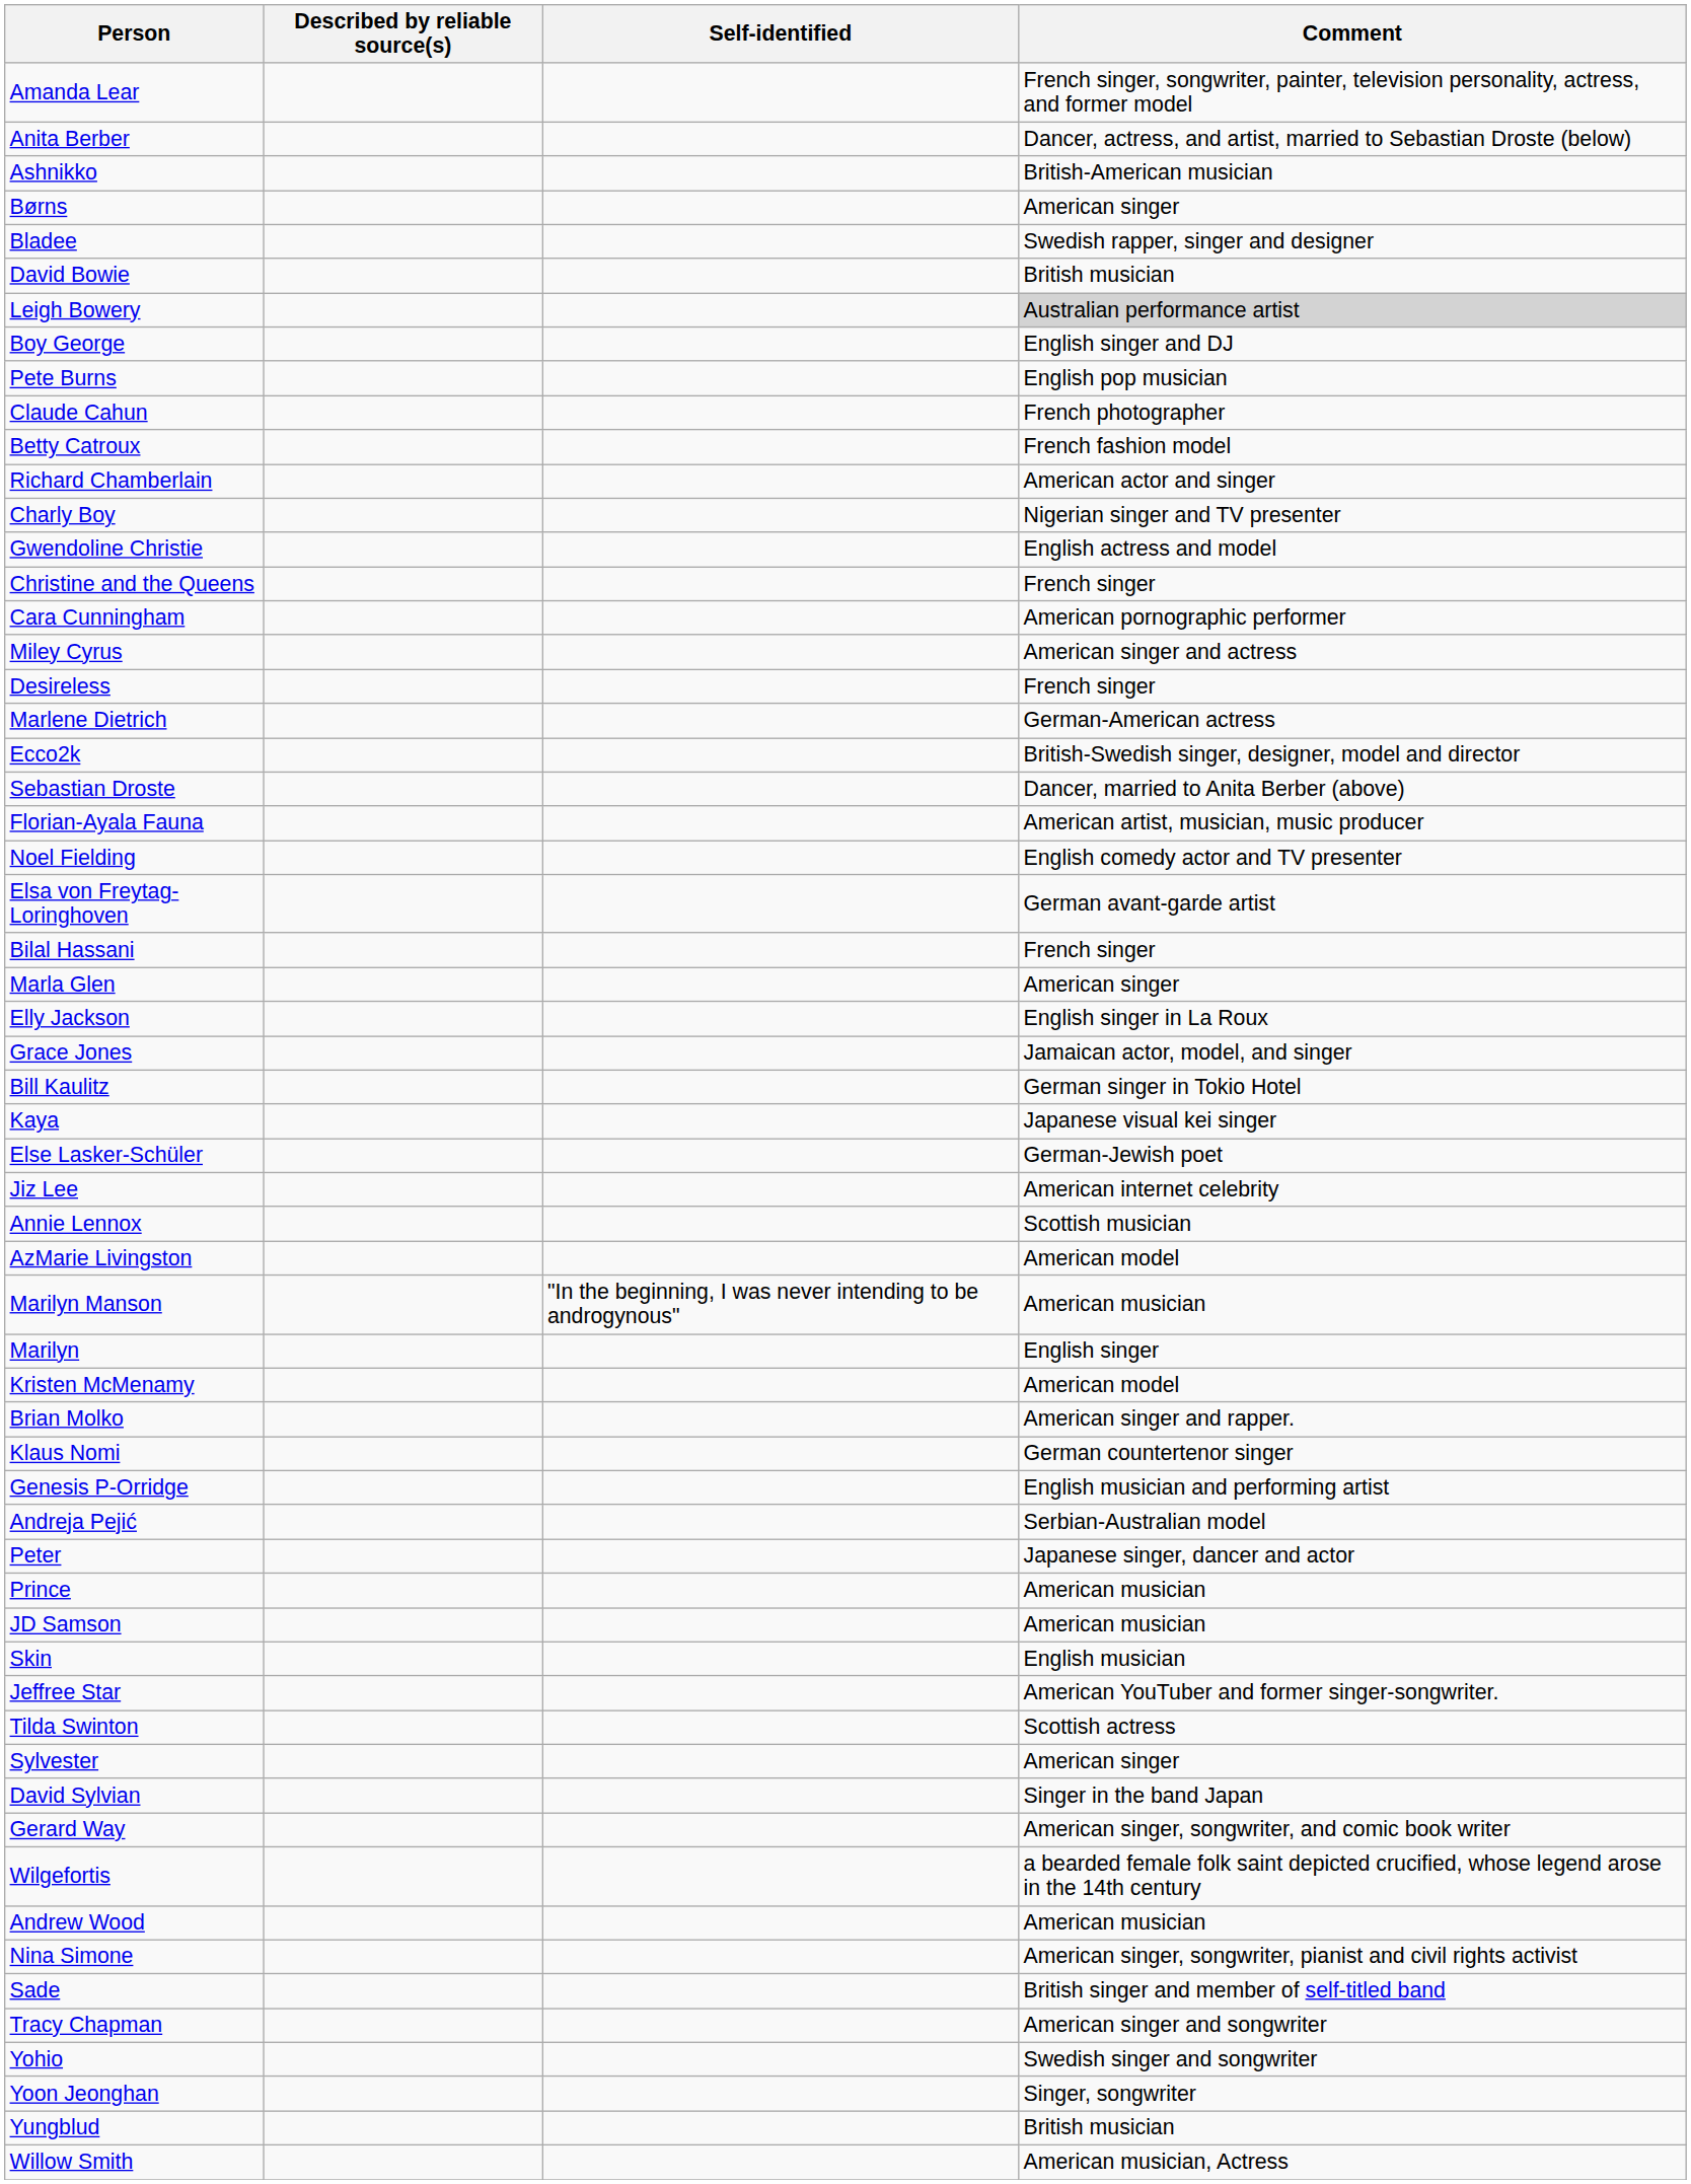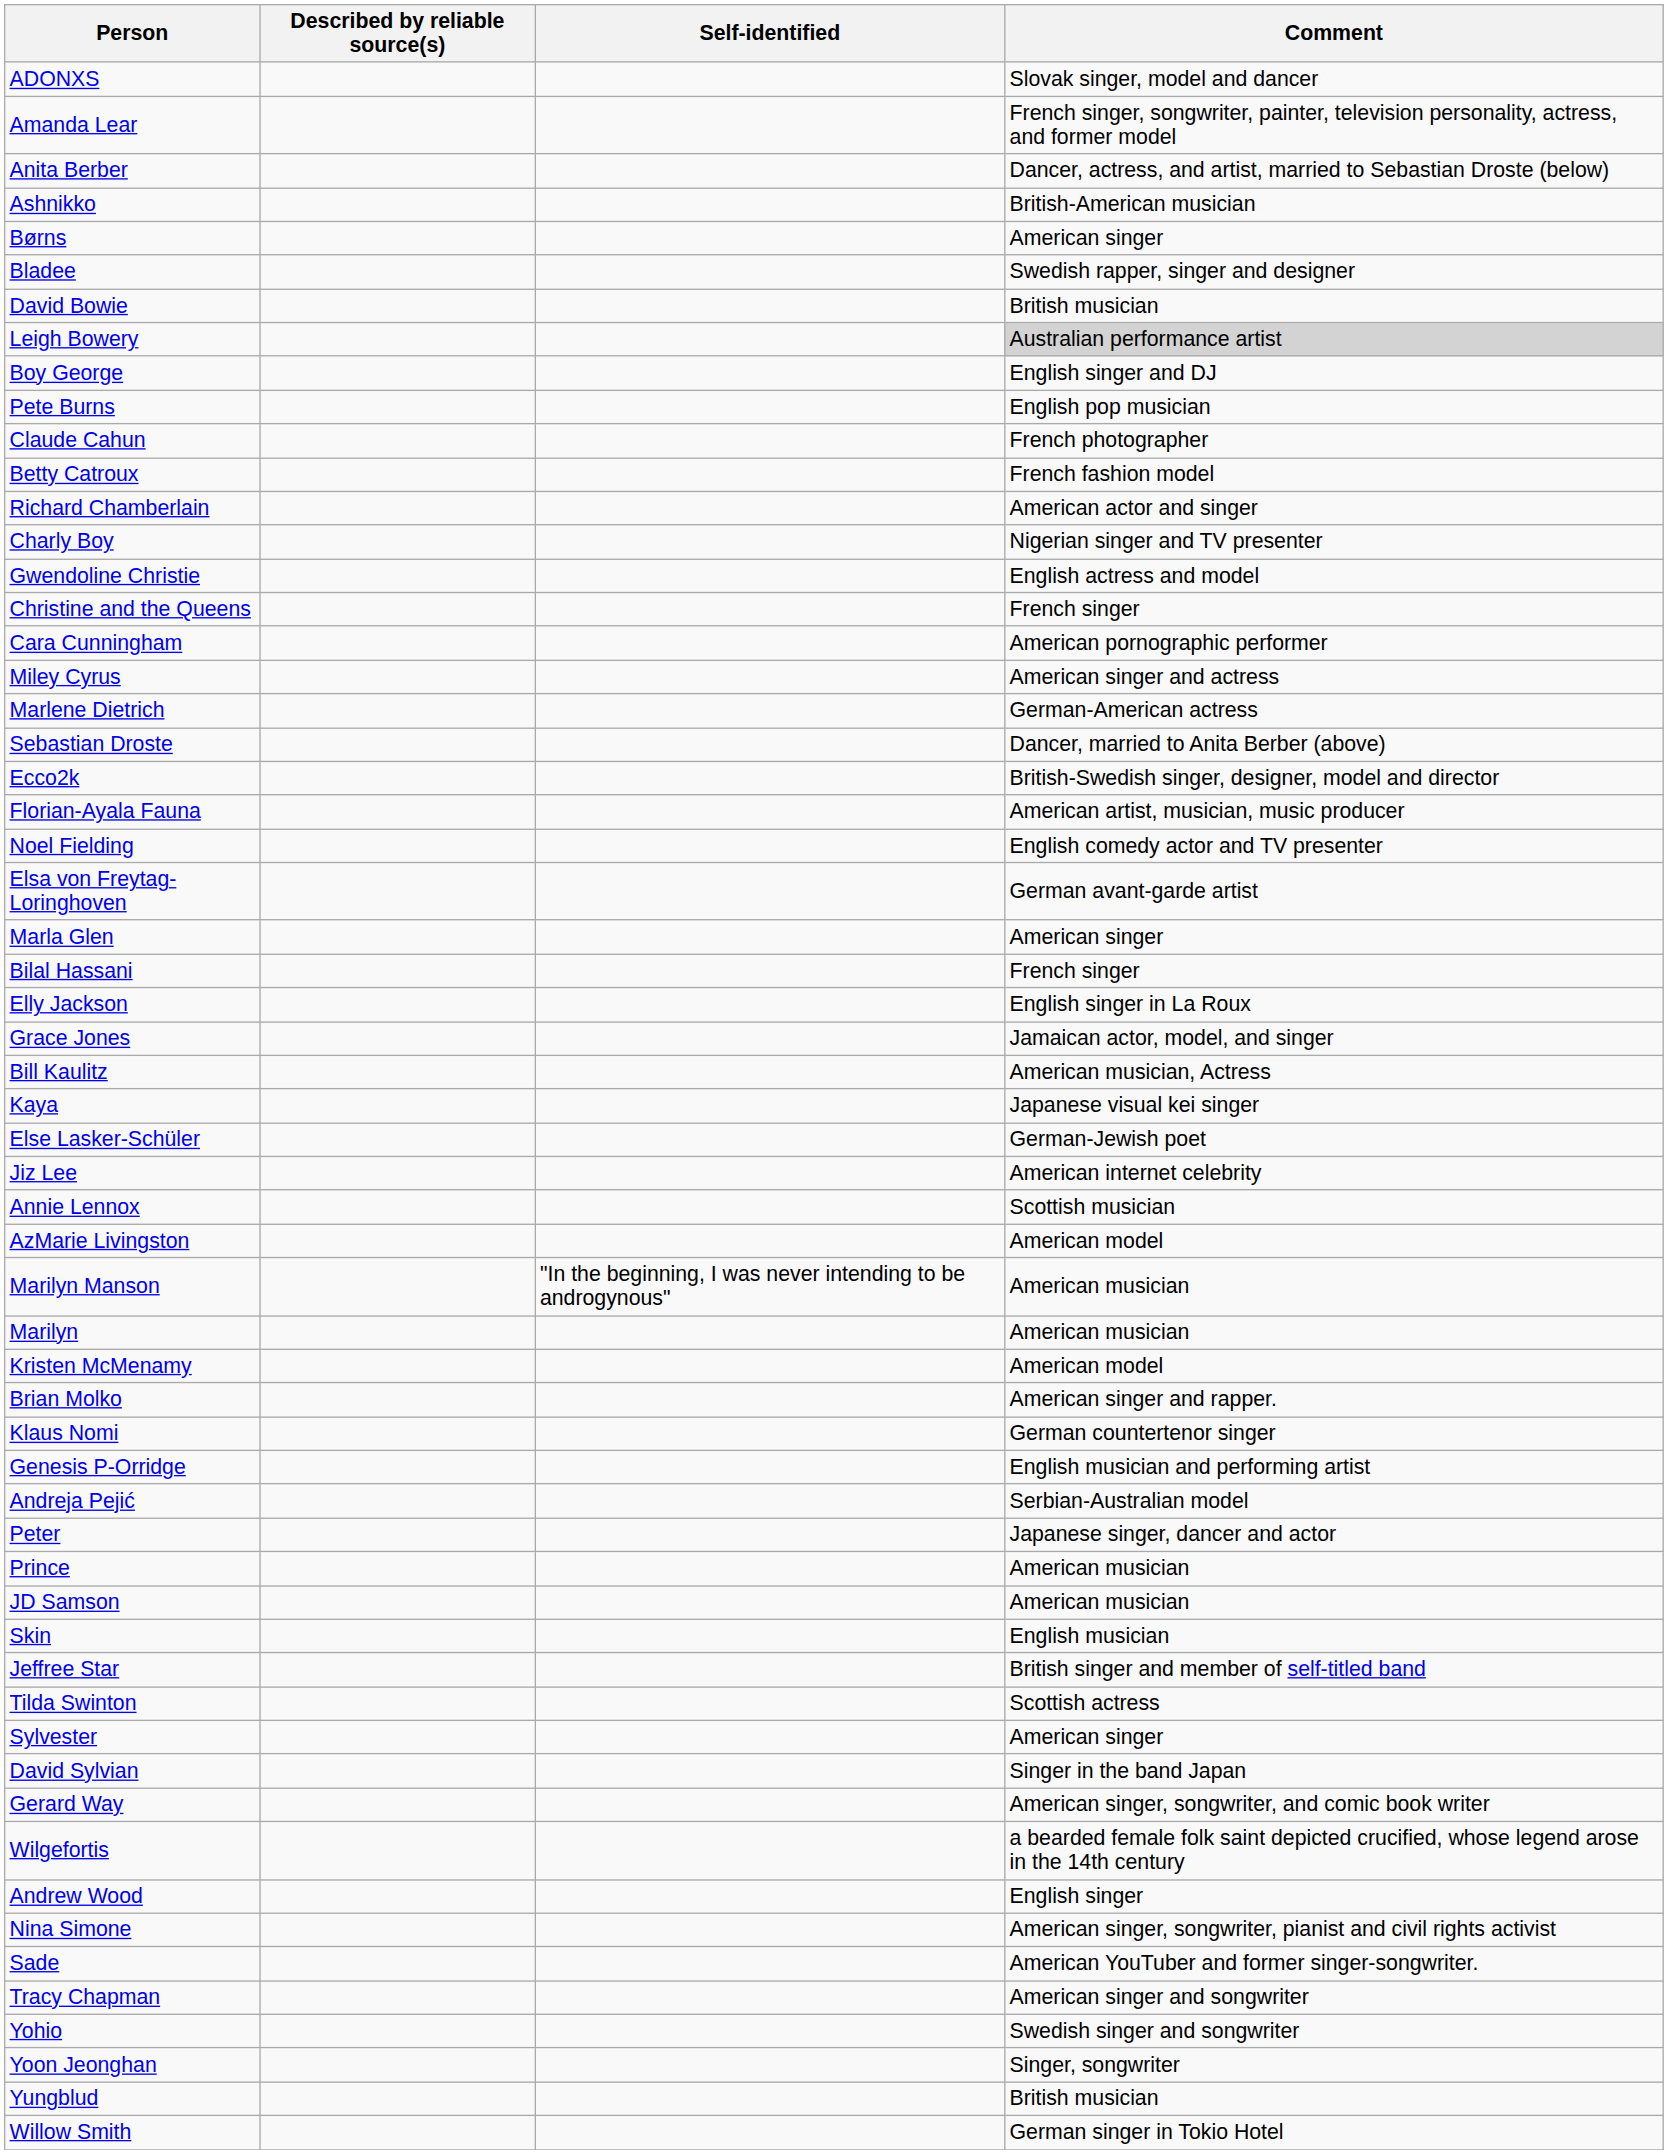 <table class="wikitable sortable">
 <tr>
 <th>Person</th>
 <th>Described by reliable source(s)</th>
 <th>Self-identified</th>
 <th>Comment</th>
+</tr>
+<tr>
+<td><a href='#'>ADONXS</a></td>
+<td></td>
+<td></td>
+<td>Slovak singer, model and dancer</td>
 </tr>
 <tr>
 <td><a href='#'>Amanda Lear</a></td>
 <td></td>
 <td></td>
 <td>French singer, songwriter, painter, television personality, actress, and former model</td>
 </tr>
 <tr>
 <td><a href='#'>Anita Berber</a></td>
 <td></td>
 <td></td>
 <td>Dancer, actress, and artist, married to Sebastian Droste (below)</td>
 </tr>
 <tr>
 <td><a href='#'>Ashnikko</a></td>
 <td></td>
 <td></td>
 <td>British-American musician</td>
 </tr>
 <tr>
 <td><a href='#'>Børns</a></td>
 <td></td>
 <td></td>
 <td>American singer</td>
 </tr>
 <tr>
 <td><a href='#'>Bladee</a></td>
 <td></td>
 <td></td>
 <td>Swedish rapper, singer and designer</td>
 </tr>
 <tr>
 <td><a href='#'>David Bowie</a></td>
 <td> </td>
 <td></td>
 <td>British musician</td>
 </tr>
 <tr>
 <td><a href='#'>Leigh Bowery</a></td>
 <td></td>
 <td></td>
 <td style="background: lightgrey;">Australian performance artist</td>
 </tr>
 <tr>
 <td><a href='#'>Boy George</a></td>
 <td></td>
 <td></td>
 <td>English singer and DJ</td>
 </tr>
 <tr>
 <td><a href='#'>Pete Burns</a></td>
 <td></td>
 <td></td>
 <td>English pop musician</td>
 </tr>
 <tr>
 <td><a href='#'>Claude Cahun</a></td>
 <td></td>
 <td></td>
 <td>French photographer</td>
 </tr>
 <tr>
 <td><a href='#'>Betty Catroux</a></td>
 <td></td>
 <td></td>
 <td>French fashion model</td>
 </tr>
 <tr>
 <td><a href='#'>Richard Chamberlain</a></td>
 <td></td>
 <td> </td>
 <td>American actor and singer</td>
 </tr>
 <tr>
 <td><a href='#'>Charly Boy</a></td>
 <td></td>
 <td></td>
 <td>Nigerian singer and TV presenter</td>
 </tr>
 <tr>
 <td><a href='#'>Gwendoline Christie</a></td>
 <td></td>
 <td></td>
 <td>English actress and model</td>
 </tr>
 <tr>
 <td><a href='#'>Christine and the Queens</a></td>
 <td></td>
 <td></td>
 <td>French singer</td>
 </tr>
 <tr>
 <td><a href='#'>Cara Cunningham</a></td>
 <td></td>
 <td></td>
 <td>American pornographic performer</td>
 </tr>
 <tr>
 <td><a href='#'>Miley Cyrus</a></td>
 <td></td>
 <td></td>
 <td>American singer and actress</td>
 </tr>
 <tr>
-<td><a href='#'>Desireless</a></td>
-<td></td>
-<td></td>
-<td>French singer</td>
-</tr>
-<tr>
 <td><a href='#'>Marlene Dietrich</a></td>
 <td></td>
 <td></td>
 <td>German-American actress</td>
 </tr>
 <tr>
+<td><a href='#'>Sebastian Droste</a></td>
+<td></td>
+<td></td>
+<td>Dancer, married to Anita Berber (above)</td>
+</tr>
+<tr>
 <td><a href='#'>Ecco2k</a></td>
 <td></td>
 <td></td>
 <td>British-Swedish singer, designer, model and director</td>
-</tr>
-<tr>
-<td><a href='#'>Sebastian Droste</a></td>
-<td></td>
-<td></td>
-<td>Dancer, married to Anita Berber (above)</td>
 </tr>
 <tr>
 <td><a href='#'>Florian-Ayala Fauna</a></td>
 <td></td>
 <td></td>
 <td>American artist, musician, music producer</td>
 </tr>
 <tr>
 <td><a href='#'>Noel Fielding</a></td>
 <td></td>
 <td></td>
 <td>English comedy actor and TV presenter</td>
 </tr>
 <tr>
 <td><a href='#'>Elsa von Freytag-Loringhoven</a></td>
 <td></td>
 <td></td>
 <td>German avant-garde artist</td>
 </tr>
 <tr>
+<td><a href='#'>Marla Glen</a></td>
+<td></td>
+<td></td>
+<td>American singer</td>
+</tr>
+<tr>
 <td><a href='#'>Bilal Hassani</a></td>
 <td></td>
 <td></td>
 <td>French singer</td>
-</tr>
-<tr>
-<td><a href='#'>Marla Glen</a></td>
-<td></td>
-<td></td>
-<td>American singer</td>
 </tr>
 <tr>
 <td><a href='#'>Elly Jackson</a></td>
 <td></td>
 <td></td>
 <td>English singer in La Roux</td>
 </tr>
 <tr>
 <td><a href='#'>Grace Jones</a></td>
 <td></td>
 <td></td>
 <td>Jamaican actor, model, and singer</td>
 </tr>
 <tr>
 <td><a href='#'>Bill Kaulitz</a></td>
 <td></td>
 <td></td>
-<td>German singer in Tokio Hotel</td>
+<td>American musician, Actress</td>
 </tr>
 <tr>
 <td><a href='#'>Kaya</a></td>
 <td></td>
 <td></td>
 <td>Japanese visual kei singer</td>
 </tr>
 <tr>
 <td><a href='#'>Else Lasker-Schüler</a></td>
 <td></td>
 <td></td>
 <td>German-Jewish poet</td>
 </tr>
 <tr>
 <td><a href='#'>Jiz Lee</a></td>
 <td></td>
 <td></td>
 <td>American internet celebrity</td>
 </tr>
 <tr>
 <td><a href='#'>Annie Lennox</a></td>
 <td></td>
 <td></td>
 <td>Scottish musician</td>
 </tr>
 <tr>
 <td><a href='#'>AzMarie Livingston</a></td>
 <td></td>
 <td></td>
 <td>American model</td>
 </tr>
 <tr>
 <td><a href='#'>Marilyn Manson</a></td>
 <td></td>
 <td>"In the beginning, I was never intending to be androgynous"</td>
 <td>American musician</td>
 </tr>
 <tr>
 <td><a href='#'>Marilyn</a></td>
 <td></td>
 <td></td>
-<td>English singer</td>
+<td>American musician</td>
 </tr>
 <tr>
 <td><a href='#'>Kristen McMenamy</a></td>
 <td></td>
 <td></td>
 <td>American model</td>
 </tr>
 <tr>
 <td><a href='#'>Brian Molko</a></td>
 <td></td>
 <td></td>
 <td>American singer and rapper.</td>
 </tr>
 <tr>
 <td><a href='#'>Klaus Nomi</a></td>
 <td></td>
 <td></td>
 <td>German countertenor singer</td>
 </tr>
 <tr>
 <td><a href='#'>Genesis P-Orridge</a></td>
 <td></td>
 <td></td>
 <td>English musician and performing artist</td>
 </tr>
 <tr>
 <td><a href='#'>Andreja Pejić</a></td>
 <td></td>
 <td></td>
 <td>Serbian-Australian model</td>
 </tr>
 <tr>
 <td><a href='#'>Peter</a></td>
 <td></td>
 <td></td>
 <td>Japanese singer, dancer and actor</td>
 </tr>
 <tr>
 <td><a href='#'>Prince</a></td>
 <td></td>
 <td></td>
 <td>American musician</td>
 </tr>
 <tr>
 <td><a href='#'>JD Samson</a></td>
 <td></td>
 <td></td>
 <td>American musician</td>
 </tr>
 <tr>
 <td><a href='#'>Skin</a></td>
 <td></td>
 <td></td>
 <td>English musician</td>
 </tr>
 <tr>
 <td><a href='#'>Jeffree Star</a></td>
 <td></td>
 <td></td>
-<td>American YouTuber and former singer-songwriter.</td>
+<td>British singer and member of <a href='#'>self-titled band</a></td>
 </tr>
 <tr>
 <td><a href='#'>Tilda Swinton</a></td>
 <td></td>
 <td></td>
 <td>Scottish actress</td>
 </tr>
 <tr>
 <td><a href='#'>Sylvester</a></td>
 <td></td>
 <td></td>
 <td>American singer</td>
 </tr>
 <tr>
 <td><a href='#'>David Sylvian</a></td>
 <td></td>
 <td></td>
 <td>Singer in the band Japan</td>
 </tr>
 <tr>
 <td><a href='#'>Gerard Way</a></td>
 <td></td>
 <td></td>
 <td>American singer, songwriter, and comic book writer</td>
 </tr>
 <tr>
 <td><a href='#'>Wilgefortis</a></td>
 <td></td>
 <td></td>
 <td>a bearded female folk saint depicted crucified, whose legend arose in the 14th century</td>
 </tr>
 <tr>
 <td><a href='#'>Andrew Wood</a></td>
 <td></td>
 <td></td>
-<td>American musician</td>
+<td>English singer</td>
 </tr>
 <tr>
 <td><a href='#'>Nina Simone</a></td>
 <td></td>
 <td></td>
 <td>American singer, songwriter, pianist and civil rights activist</td>
 </tr>
 <tr>
 <td><a href='#'>Sade</a></td>
 <td></td>
 <td></td>
-<td>British singer and member of <a href='#'>self-titled band</a></td>
+<td>American YouTuber and former singer-songwriter.</td>
 </tr>
 <tr>
 <td><a href='#'>Tracy Chapman</a></td>
 <td></td>
 <td></td>
 <td>American singer and songwriter</td>
 </tr>
 <tr>
 <td><a href='#'>Yohio</a></td>
 <td></td>
 <td></td>
 <td>Swedish singer and songwriter</td>
 </tr>
 <tr>
 <td><a href='#'>Yoon Jeonghan</a></td>
 <td></td>
 <td></td>
 <td>Singer, songwriter</td>
 </tr>
 <tr>
 <td><a href='#'>Yungblud</a></td>
 <td></td>
 <td></td>
 <td>British musician</td>
 </tr>
 <tr>
 <td><a href='#'>Willow Smith</a></td>
 <td></td>
 <td></td>
-<td>American musician, Actress</td>
+<td>German singer in Tokio Hotel</td>
 </tr>
 </table>
